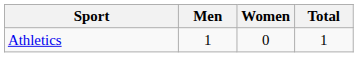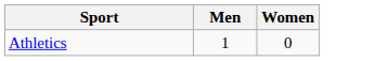 <table class="wikitable sortable" style="text-align:center;">
 <tr>
 <th width=180>Sport</th>
 <th width=55>Men</th>
 <th width=55>Women</th>
-<th width=55>Total</th>
 </tr>
 <tr>
 <td align=left><a href='#'>Athletics</a></td>
 <td>1</td>
 <td>0</td>
-<td>1</td>
 </tr>
 </table>
